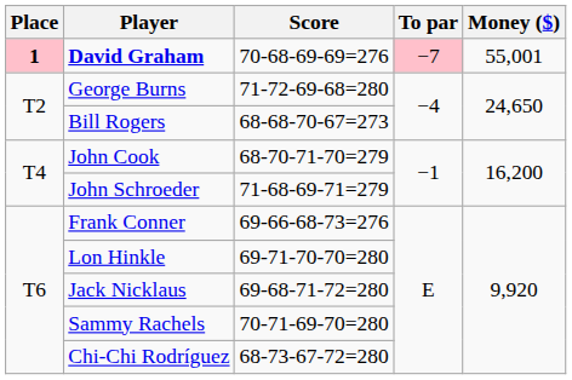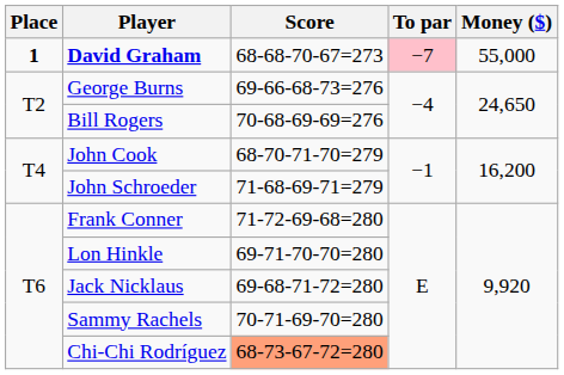 <table class=wikitable>
 <tr>
 <th>Place</th>
 <th>Player</th>
 <th>Score</th>
 <th>To par</th>
 <th>Money (<a href='#'>$</a>)</th>
 </tr>
 <tr>
-<td align=center style="background: pink;"><strong>1</strong></td>
+<td align=center><strong>1</strong></td>
 <td> <strong><a href='#'>David Graham</a></strong></td>
-<td>70-68-69-69=276</td>
+<td>68-68-70-67=273</td>
 <td align=center style="background: pink;">−7</td>
-<td align=center>55,001</td>
+<td align=center>55,000</td>
 </tr>
 <tr>
 <td rowspan=2 align=center>T2</td>
 <td> <a href='#'>George Burns</a></td>
-<td>71-72-69-68=280</td>
+<td>69-66-68-73=276</td>
 <td rowspan=2 align=center>−4</td>
 <td rowspan=2 align=center>24,650</td>
 </tr>
 <tr>
 <td> <a href='#'>Bill Rogers</a></td>
-<td>68-68-70-67=273</td>
+<td>70-68-69-69=276</td>
 </tr>
 <tr>
 <td rowspan=2 align=center>T4</td>
 <td> <a href='#'>John Cook</a></td>
 <td>68-70-71-70=279</td>
 <td rowspan=2 align=center>−1</td>
 <td rowspan=2 align=center>16,200</td>
 </tr>
 <tr>
 <td> <a href='#'>John Schroeder</a></td>
 <td>71-68-69-71=279</td>
 </tr>
 <tr>
 <td rowspan=5 align=center>T6</td>
 <td> <a href='#'>Frank Conner</a></td>
-<td>69-66-68-73=276</td>
+<td>71-72-69-68=280</td>
 <td rowspan=5 align=center>E</td>
 <td rowspan=5 align=center>9,920</td>
 </tr>
 <tr>
 <td> <a href='#'>Lon Hinkle</a></td>
 <td>69-71-70-70=280</td>
 </tr>
 <tr>
 <td> <a href='#'>Jack Nicklaus</a></td>
 <td>69-68-71-72=280</td>
 </tr>
 <tr>
 <td> <a href='#'>Sammy Rachels</a></td>
 <td>70-71-69-70=280</td>
 </tr>
 <tr>
 <td> <a href='#'>Chi-Chi Rodríguez</a></td>
-<td>68-73-67-72=280</td>
+<td style="background: lightsalmon;">68-73-67-72=280</td>
 </tr>
 </table>
